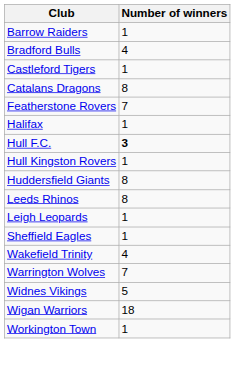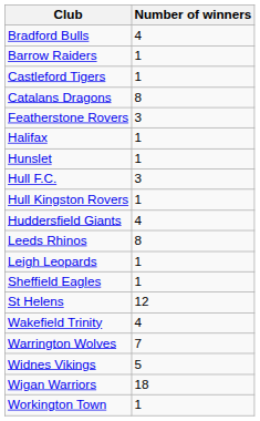 <table class="wikitable sortable" style="margin: 1em 1em 1em 0; background: #f9f9f9;">
 <tr>
 <th>Club</th>
 <th>Number of winners</th>
 </tr>
 <tr>
+<td> <a href='#'>Bradford Bulls</a></td>
+<td>4</td>
+</tr>
+<tr>
 <td> <a href='#'>Barrow Raiders</a></td>
 <td>1</td>
-</tr>
-<tr>
-<td> <a href='#'>Bradford Bulls</a></td>
-<td>4</td>
 </tr>
 <tr>
 <td> <a href='#'>Castleford Tigers</a></td>
 <td>1</td>
 </tr>
 <tr>
 <td> <a href='#'>Catalans Dragons</a></td>
 <td>8</td>
 </tr>
 <tr>
 <td> <a href='#'>Featherstone Rovers</a></td>
-<td>7</td>
+<td>3</td>
 </tr>
 <tr>
 <td> <a href='#'>Halifax</a></td>
 <td>1</td>
 </tr>
 <tr>
+<td> <a href='#'>Hunslet</a></td>
+<td>1</td>
+</tr>
+<tr>
 <td> <a href='#'>Hull F.C.</a></td>
-<td><strong>3</strong></td>
+<td>3</td>
 </tr>
 <tr>
 <td> <a href='#'>Hull Kingston Rovers</a></td>
 <td>1</td>
 </tr>
 <tr>
 <td> <a href='#'>Huddersfield Giants</a></td>
-<td>8</td>
+<td>4</td>
 </tr>
 <tr>
 <td> <a href='#'>Leeds Rhinos</a></td>
 <td>8</td>
 </tr>
 <tr>
 <td> <a href='#'>Leigh Leopards</a></td>
 <td>1</td>
 </tr>
 <tr>
 <td> <a href='#'>Sheffield Eagles</a></td>
 <td>1</td>
+</tr>
+<tr>
+<td> <a href='#'>St Helens</a></td>
+<td>12</td>
 </tr>
 <tr>
 <td> <a href='#'>Wakefield Trinity</a></td>
 <td>4</td>
 </tr>
 <tr>
 <td> <a href='#'>Warrington Wolves</a></td>
 <td>7</td>
 </tr>
 <tr>
 <td> <a href='#'>Widnes Vikings</a></td>
 <td>5</td>
 </tr>
 <tr>
 <td> <a href='#'>Wigan Warriors</a></td>
 <td>18</td>
 </tr>
 <tr>
 <td> <a href='#'>Workington Town</a></td>
 <td>1</td>
 </tr>
 </table>
